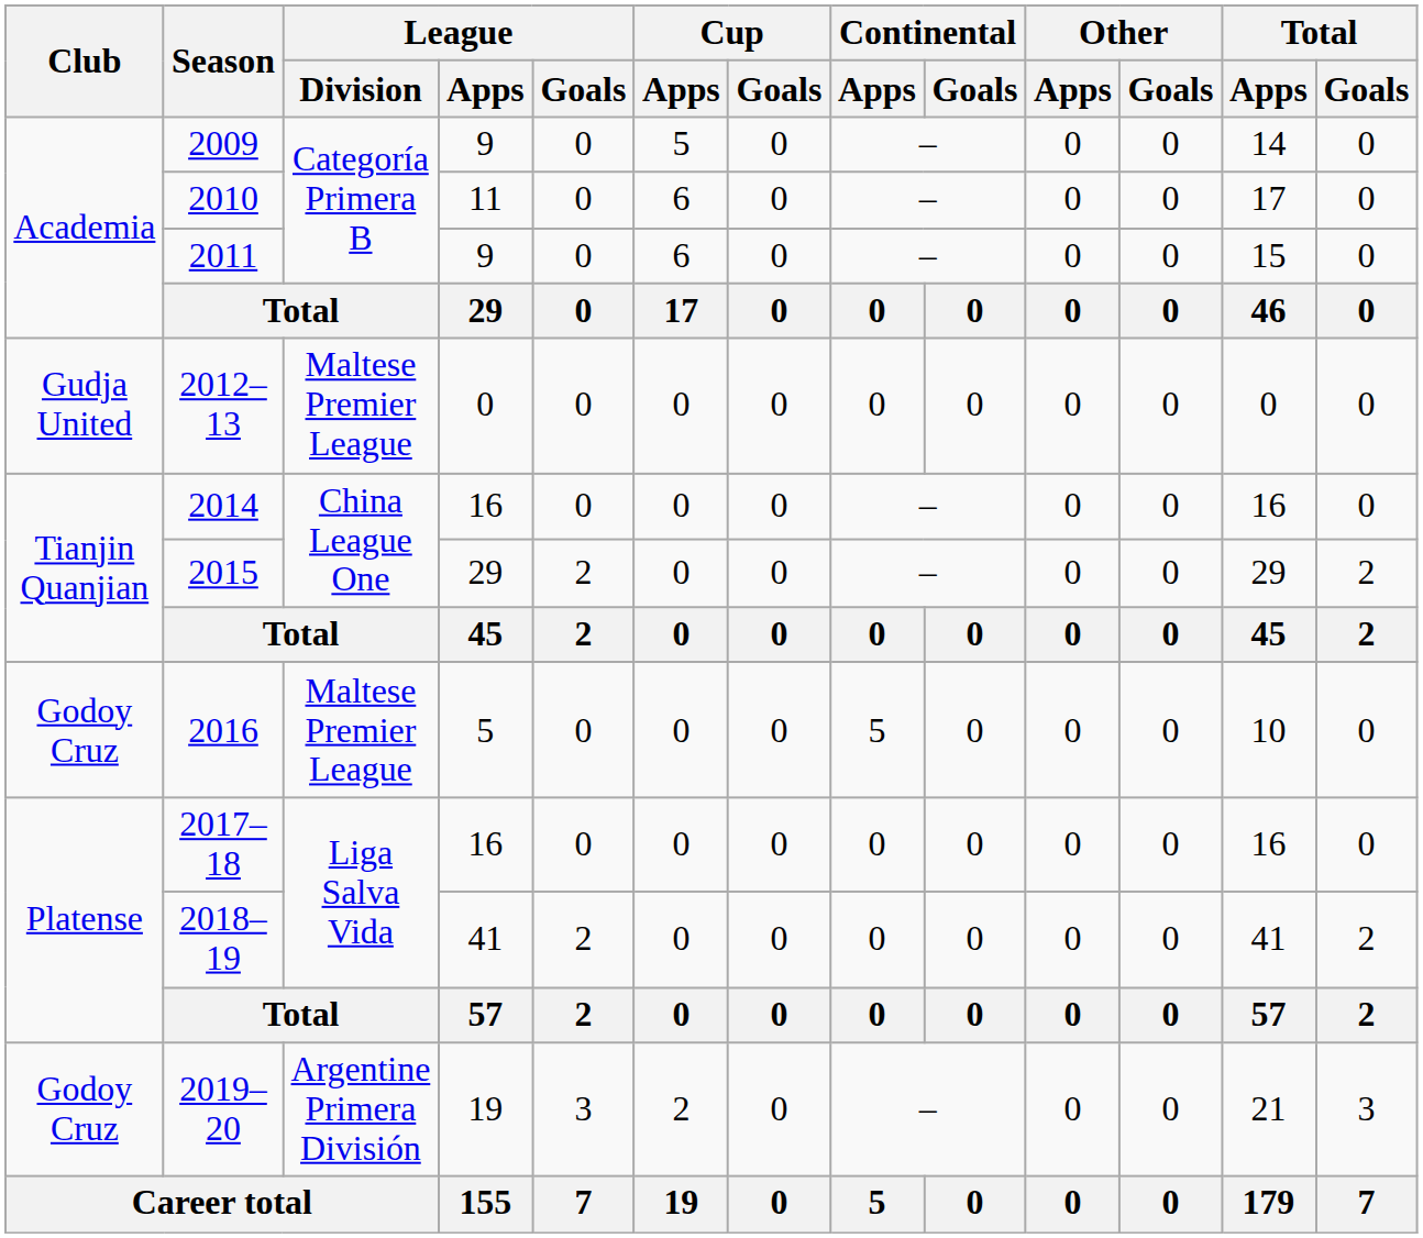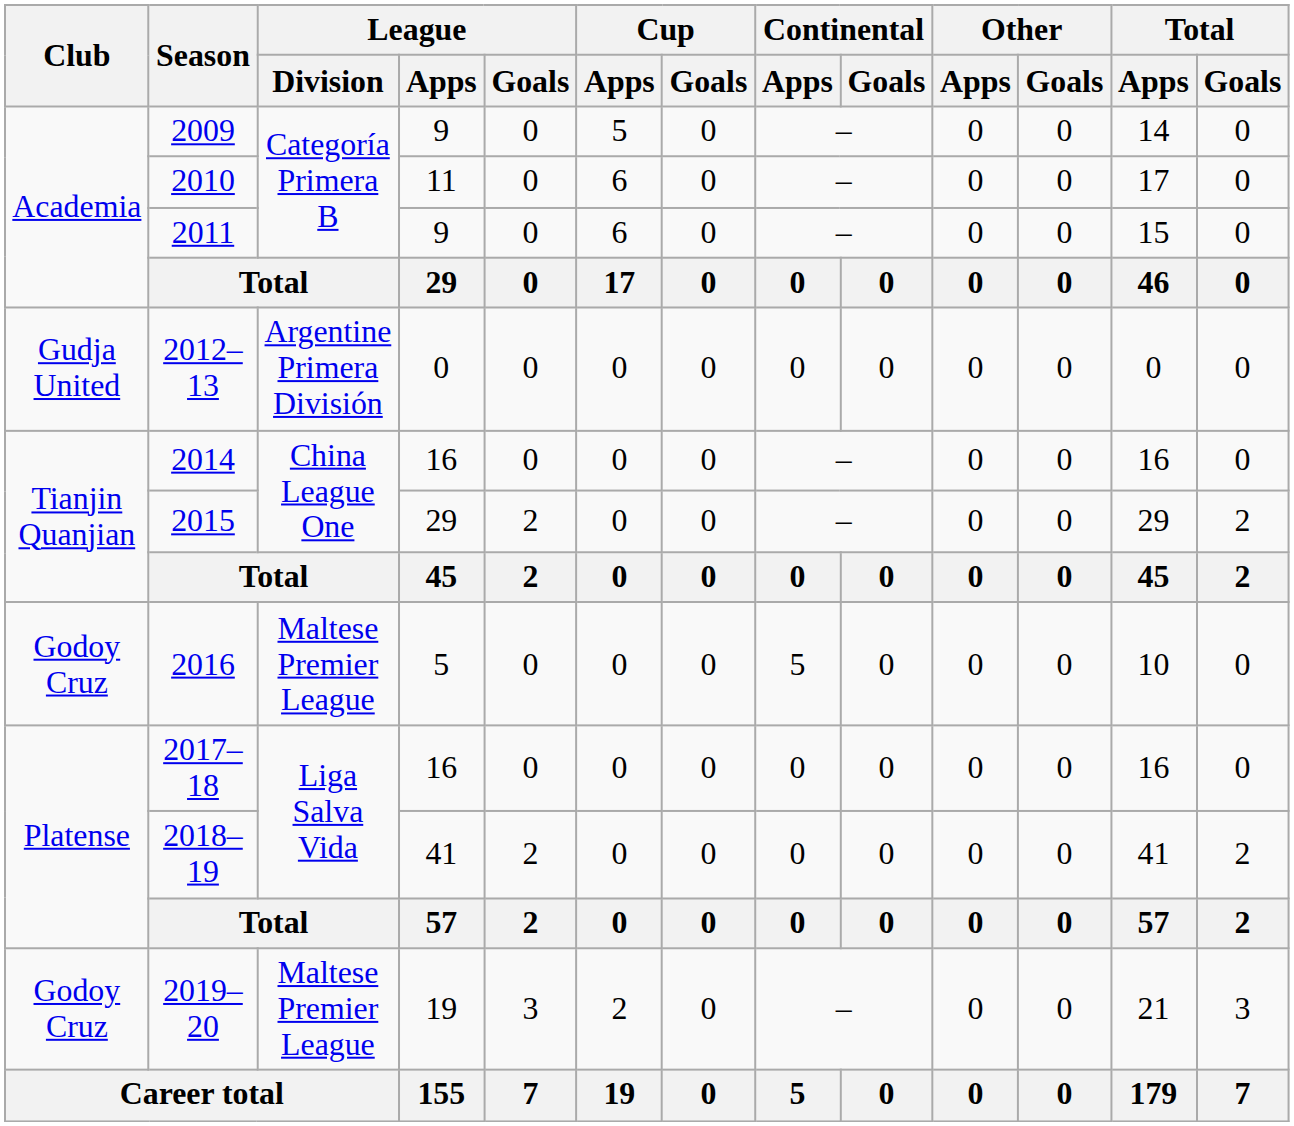 <table class="wikitable" style="text-align: center">
 <tr>
 <th rowspan="2">Club</th>
 <th rowspan="2">Season</th>
 <th colspan="3">League</th>
 <th colspan="2">Cup</th>
 <th colspan="2">Continental</th>
 <th colspan="2">Other</th>
 <th colspan="2">Total</th>
 </tr>
 <tr>
 <th>Division</th>
 <th>Apps</th>
 <th>Goals</th>
 <th>Apps</th>
 <th>Goals</th>
 <th>Apps</th>
 <th>Goals</th>
 <th>Apps</th>
 <th>Goals</th>
 <th>Apps</th>
 <th>Goals</th>
 </tr>
 <tr>
 <td rowspan="4"><a href='#'>Academia</a></td>
 <td><a href='#'>2009</a></td>
 <td rowspan="3"><a href='#'>Categoría Primera B</a></td>
 <td>9</td>
 <td>0</td>
 <td>5</td>
 <td>0</td>
 <td colspan="2">–</td>
 <td>0</td>
 <td>0</td>
 <td>14</td>
 <td>0</td>
 </tr>
 <tr>
 <td><a href='#'>2010</a></td>
 <td>11</td>
 <td>0</td>
 <td>6</td>
 <td>0</td>
 <td colspan="2">–</td>
 <td>0</td>
 <td>0</td>
 <td>17</td>
 <td>0</td>
 </tr>
 <tr>
 <td><a href='#'>2011</a></td>
 <td>9</td>
 <td>0</td>
 <td>6</td>
 <td>0</td>
 <td colspan="2">–</td>
 <td>0</td>
 <td>0</td>
 <td>15</td>
 <td>0</td>
 </tr>
 <tr>
 <th colspan="2"><strong>Total</strong></th>
 <th>29</th>
 <th>0</th>
 <th>17</th>
 <th>0</th>
 <th>0</th>
 <th>0</th>
 <th>0</th>
 <th>0</th>
 <th>46</th>
 <th>0</th>
 </tr>
 <tr>
 <td><a href='#'>Gudja United</a></td>
 <td><a href='#'>2012–13</a></td>
-<td><a href='#'>Maltese Premier League</a></td>
+<td><a href='#'>Argentine Primera División</a></td>
 <td>0</td>
 <td>0</td>
 <td>0</td>
 <td>0</td>
 <td>0</td>
 <td>0</td>
 <td>0</td>
 <td>0</td>
 <td>0</td>
 <td>0</td>
 </tr>
 <tr>
 <td rowspan="3"><a href='#'>Tianjin Quanjian</a></td>
 <td><a href='#'>2014</a></td>
 <td rowspan="2"><a href='#'>China League One</a></td>
 <td>16</td>
 <td>0</td>
 <td>0</td>
 <td>0</td>
 <td colspan="2">–</td>
 <td>0</td>
 <td>0</td>
 <td>16</td>
 <td>0</td>
 </tr>
 <tr>
 <td><a href='#'>2015</a></td>
 <td>29</td>
 <td>2</td>
 <td>0</td>
 <td>0</td>
 <td colspan="2">–</td>
 <td>0</td>
 <td>0</td>
 <td>29</td>
 <td>2</td>
 </tr>
 <tr>
 <th colspan="2"><strong>Total</strong></th>
 <th>45</th>
 <th>2</th>
 <th>0</th>
 <th>0</th>
 <th>0</th>
 <th>0</th>
 <th>0</th>
 <th>0</th>
 <th>45</th>
 <th>2</th>
 </tr>
 <tr>
 <td><a href='#'>Godoy Cruz</a></td>
 <td><a href='#'>2016</a></td>
 <td><a href='#'>Maltese Premier League</a></td>
 <td>5</td>
 <td>0</td>
 <td>0</td>
 <td>0</td>
 <td>5</td>
 <td>0</td>
 <td>0</td>
 <td>0</td>
 <td>10</td>
 <td>0</td>
 </tr>
 <tr>
 <td rowspan="3"><a href='#'>Platense</a></td>
 <td><a href='#'>2017–18</a></td>
 <td rowspan="2"><a href='#'>Liga Salva Vida</a></td>
 <td>16</td>
 <td>0</td>
 <td>0</td>
 <td>0</td>
 <td>0</td>
 <td>0</td>
 <td>0</td>
 <td>0</td>
 <td>16</td>
 <td>0</td>
 </tr>
 <tr>
 <td><a href='#'>2018–19</a></td>
 <td>41</td>
 <td>2</td>
 <td>0</td>
 <td>0</td>
 <td>0</td>
 <td>0</td>
 <td>0</td>
 <td>0</td>
 <td>41</td>
 <td>2</td>
 </tr>
 <tr>
 <th colspan="2"><strong>Total</strong></th>
 <th>57</th>
 <th>2</th>
 <th>0</th>
 <th>0</th>
 <th>0</th>
 <th>0</th>
 <th>0</th>
 <th>0</th>
 <th>57</th>
 <th>2</th>
 </tr>
 <tr>
 <td><a href='#'>Godoy Cruz</a></td>
 <td><a href='#'>2019–20</a></td>
-<td><a href='#'>Argentine Primera División</a></td>
+<td><a href='#'>Maltese Premier League</a></td>
 <td>19</td>
 <td>3</td>
 <td>2</td>
 <td>0</td>
 <td colspan="2">–</td>
 <td>0</td>
 <td>0</td>
 <td>21</td>
 <td>3</td>
 </tr>
 <tr>
 <th colspan="3"><strong>Career total</strong></th>
 <th>155</th>
 <th>7</th>
 <th>19</th>
 <th>0</th>
 <th>5</th>
 <th>0</th>
 <th>0</th>
 <th>0</th>
 <th>179</th>
 <th>7</th>
 </tr>
 </table>
